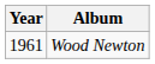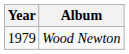 <table class="wikitable">
 <tr>
 <th>Year</th>
 <th>Album</th>
 </tr>
 <tr>
-<td>1961</td>
+<td>1979</td>
 <td><em>Wood Newton</em></td>
 </tr>
 </table>
